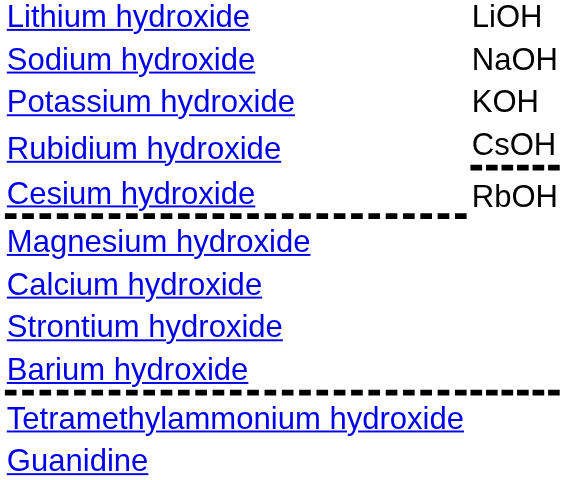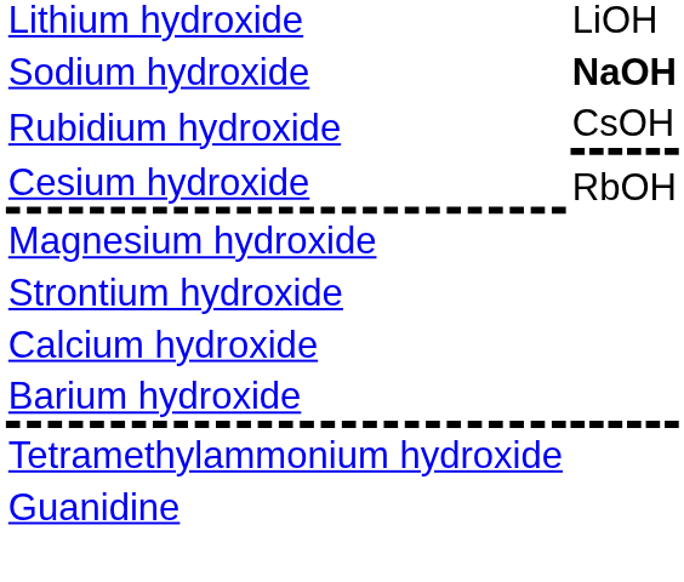 <table>
 <tr>
 <td><a href='#'>Lithium hydroxide</a></td>
 <td>LiOH</td>
 </tr>
 <tr>
 <td><a href='#'>Sodium hydroxide</a></td>
-<td>NaOH</td>
-</tr>
-<tr>
-<td><a href='#'>Potassium hydroxide</a></td>
-<td>KOH</td>
+<td><strong>NaOH</strong></td>
 </tr>
 <tr>
 <td><a href='#'>Rubidium hydroxide</a></td>
 <td style="border-bottom-style:dashed;">CsOH</td>
 </tr>
 <tr>
 <td style="border-bottom-style:dashed;"><a href='#'>Cesium hydroxide</a></td>
 <td>RbOH</td>
 </tr>
 <tr>
 <td><a href='#'>Magnesium hydroxide</a></td>
 <td></td>
 </tr>
 <tr>
-<td><a href='#'>Calcium hydroxide</a></td>
+<td><a href='#'>Strontium hydroxide</a></td>
 <td></td>
 </tr>
 <tr>
-<td><a href='#'>Strontium hydroxide</a></td>
+<td><a href='#'>Calcium hydroxide</a></td>
 <td></td>
 </tr>
 <tr>
 <td style="border-bottom-style:dashed;"><a href='#'>Barium hydroxide</a></td>
 <td style="border-bottom-style:dashed;"></td>
 </tr>
 <tr>
 <td><a href='#'>Tetramethylammonium hydroxide</a></td>
 <td></td>
 </tr>
 <tr>
 <td><a href='#'>Guanidine</a></td>
 <td></td>
 </tr>
 </table>
